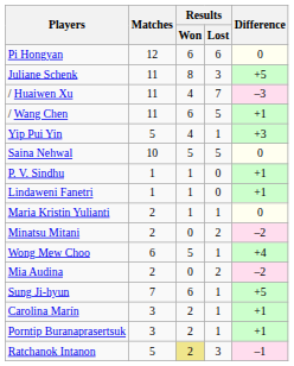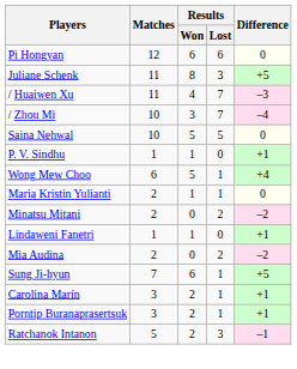 <table class=wikitable style="text-align:center; font-size:small">
 <tr>
 <th rowspan="2">Players</th>
 <th rowspan="2">Matches</th>
 <th colspan="2">Results</th>
 <th rowspan="2">Difference</th>
 </tr>
 <tr>
 <th>Won</th>
 <th>Lost</th>
 </tr>
 <tr>
 <td align="left"> <a href='#'>Pi Hongyan</a></td>
 <td>12</td>
 <td>6</td>
 <td>6</td>
 <td bgcolor="#fffff0">0</td>
 </tr>
 <tr>
 <td align="left"> <a href='#'>Juliane Schenk</a></td>
 <td>11</td>
 <td>8</td>
 <td>3</td>
 <td bgcolor="#ccffcc">+5</td>
 </tr>
 <tr>
 <td align="left">/ <a href='#'>Huaiwen Xu</a></td>
 <td>11</td>
 <td>4</td>
 <td>7</td>
 <td bgcolor="#ffddee">–3</td>
 </tr>
 <tr>
-<td align="left">/ <a href='#'>Wang Chen</a></td>
-<td>11</td>
-<td>6</td>
-<td>5</td>
-<td bgcolor="#ccffcc">+1</td>
-</tr>
-<tr>
-<td align="left"> <a href='#'>Yip Pui Yin</a></td>
-<td>5</td>
-<td>4</td>
-<td>1</td>
-<td bgcolor="#ccffcc">+3</td>
+<td align="left">/ <a href='#'>Zhou Mi</a></td>
+<td>10</td>
+<td>3</td>
+<td>7</td>
+<td bgcolor="#ffddee">–4</td>
 </tr>
 <tr>
 <td align="left"> <a href='#'>Saina Nehwal</a></td>
 <td>10</td>
 <td>5</td>
 <td>5</td>
 <td bgcolor="#fffff0">0</td>
 </tr>
 <tr>
 <td align="left"> <a href='#'>P. V. Sindhu</a></td>
 <td>1</td>
 <td>1</td>
 <td>0</td>
 <td bgcolor="#ccffcc">+1</td>
 </tr>
 <tr>
-<td align="left"> <a href='#'>Lindaweni Fanetri</a></td>
+<td align="left"> <a href='#'>Wong Mew Choo</a></td>
+<td>6</td>
+<td>5</td>
 <td>1</td>
-<td>1</td>
-<td>0</td>
-<td bgcolor="#ccffcc">+1</td>
+<td bgcolor="#ccffcc">+4</td>
 </tr>
 <tr>
 <td align="left"> <a href='#'>Maria Kristin Yulianti</a></td>
 <td>2</td>
 <td>1</td>
 <td>1</td>
 <td bgcolor="#fffff0">0</td>
 </tr>
 <tr>
 <td align="left"> <a href='#'>Minatsu Mitani</a></td>
 <td>2</td>
 <td>0</td>
 <td>2</td>
 <td bgcolor="#ffddee">–2</td>
 </tr>
 <tr>
-<td align="left"> <a href='#'>Wong Mew Choo</a></td>
-<td>6</td>
-<td>5</td>
+<td align="left"> <a href='#'>Lindaweni Fanetri</a></td>
 <td>1</td>
-<td bgcolor="#ccffcc">+4</td>
+<td>1</td>
+<td>0</td>
+<td bgcolor="#ccffcc">+1</td>
 </tr>
 <tr>
 <td align="left"> <a href='#'>Mia Audina</a></td>
 <td>2</td>
 <td>0</td>
 <td>2</td>
 <td bgcolor="#ffddee">–2</td>
 </tr>
 <tr>
 <td align="left"> <a href='#'>Sung Ji-hyun</a></td>
 <td>7</td>
 <td>6</td>
 <td>1</td>
 <td bgcolor="#ccffcc">+5</td>
 </tr>
 <tr>
 <td align="left"> <a href='#'>Carolina Marín</a></td>
 <td>3</td>
 <td>2</td>
 <td>1</td>
 <td bgcolor="#ccffcc">+1</td>
 </tr>
 <tr>
 <td align="left"> <a href='#'>Porntip Buranaprasertsuk</a></td>
 <td>3</td>
 <td>2</td>
 <td>1</td>
 <td bgcolor="#ccffcc">+1</td>
 </tr>
 <tr>
 <td align="left"> <a href='#'>Ratchanok Intanon</a></td>
 <td>5</td>
-<td style="background: khaki;">2</td>
+<td>2</td>
 <td>3</td>
 <td bgcolor="#ffddee">–1</td>
 </tr>
 </table>
